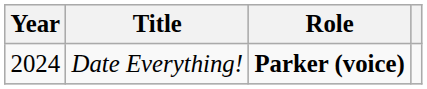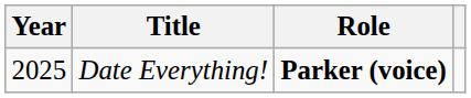 <table class="wikitable">
 <tr>
 <th>Year</th>
 <th>Title</th>
 <th>Role</th>
 <th></th>
 </tr>
 <tr>
-<td>2024</td>
+<td>2025</td>
 <td><em>Date Everything!</em></td>
 <td><strong>Parker (voice)</strong></td>
 <td></td>
 </tr>
 </table>
